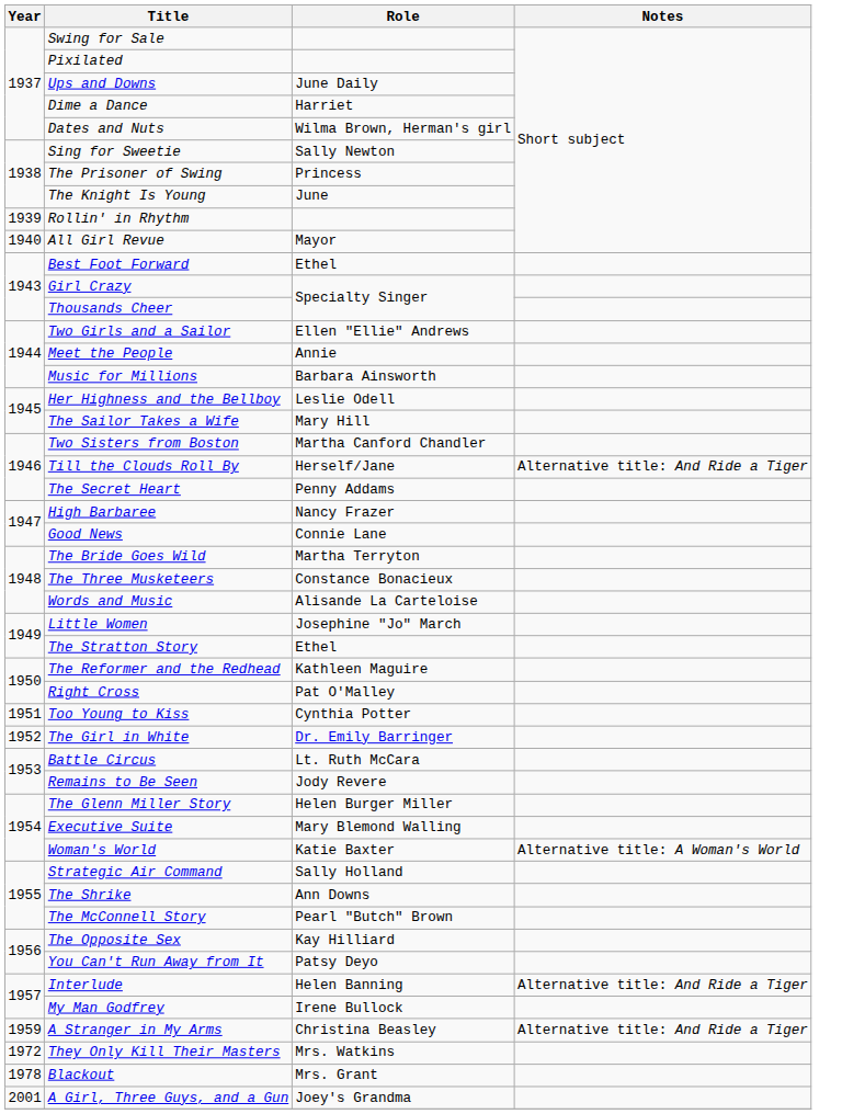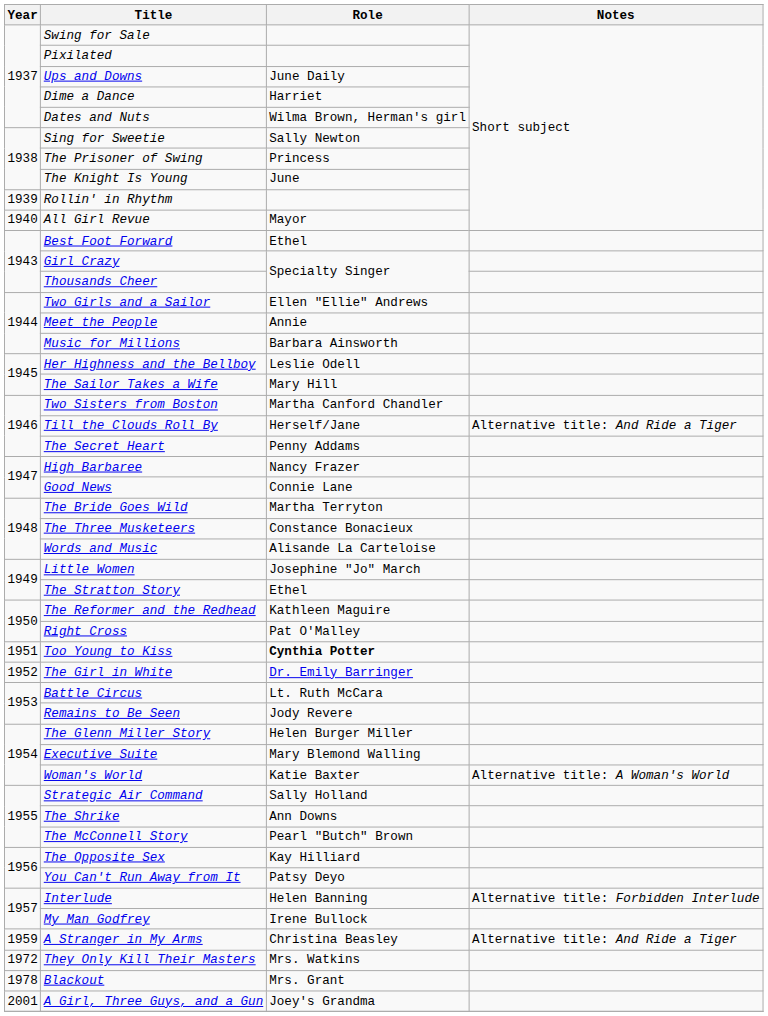 <table class="wikitable sortable">
 <tr>
 <th>Year</th>
 <th>Title</th>
 <th>Role</th>
 <th class="unsortable">Notes</th>
 </tr>
 <tr>
 <td rowspan="5">1937</td>
 <td><em>Swing for Sale</em></td>
 <td></td>
 <td rowspan="10">Short subject</td>
 </tr>
 <tr>
 <td><em>Pixilated</em></td>
 <td></td>
 </tr>
 <tr>
 <td><em><a href='#'>Ups and Downs</a></em></td>
 <td>June Daily</td>
 </tr>
 <tr>
 <td><em>Dime a Dance</em></td>
 <td>Harriet</td>
 </tr>
 <tr>
 <td><em>Dates and Nuts</em></td>
 <td>Wilma Brown, Herman's girl</td>
 </tr>
 <tr>
 <td rowspan="3">1938</td>
 <td><em>Sing for Sweetie</em></td>
 <td>Sally Newton</td>
 </tr>
 <tr>
 <td data-sort-value="Prisoner of Swing, The"><em>The Prisoner of Swing</em></td>
 <td>Princess</td>
 </tr>
 <tr>
 <td data-sort-value="Knight Is Young, The"><em>The Knight Is Young</em></td>
 <td>June</td>
 </tr>
 <tr>
 <td>1939</td>
 <td><em>Rollin' in Rhythm</em></td>
 <td></td>
 </tr>
 <tr>
 <td>1940</td>
 <td><em>All Girl Revue</em></td>
 <td>Mayor</td>
 </tr>
 <tr>
 <td rowspan="3">1943</td>
 <td><em><a href='#'>Best Foot Forward</a></em></td>
 <td>Ethel</td>
 <td></td>
 </tr>
 <tr>
 <td><em><a href='#'>Girl Crazy</a></em></td>
 <td rowspan="2">Specialty Singer</td>
 <td></td>
 </tr>
 <tr>
 <td><em><a href='#'>Thousands Cheer</a></em></td>
 <td></td>
 </tr>
 <tr>
 <td rowspan="3">1944</td>
 <td><em><a href='#'>Two Girls and a Sailor</a></em></td>
 <td>Ellen "Ellie" Andrews</td>
 <td></td>
 </tr>
 <tr>
 <td><em><a href='#'>Meet the People</a></em></td>
 <td>Annie</td>
 <td></td>
 </tr>
 <tr>
 <td><em><a href='#'>Music for Millions</a></em></td>
 <td>Barbara Ainsworth</td>
 <td></td>
 </tr>
 <tr>
 <td rowspan="2">1945</td>
 <td><em><a href='#'>Her Highness and the Bellboy</a></em></td>
 <td>Leslie Odell</td>
 <td></td>
 </tr>
 <tr>
 <td data-sort-value="Sailor Takes a Wife, The"><em><a href='#'>The Sailor Takes a Wife</a></em></td>
 <td>Mary Hill</td>
 <td></td>
 </tr>
 <tr>
 <td rowspan="3">1946</td>
 <td><em><a href='#'>Two Sisters from Boston</a></em></td>
 <td>Martha Canford Chandler</td>
 <td></td>
 </tr>
 <tr>
 <td><em><a href='#'>Till the Clouds Roll By</a></em></td>
 <td>Herself/Jane</td>
 <td>Alternative title: <em>And Ride a Tiger</em></td>
 </tr>
 <tr>
 <td data-sort-value="Secret Heart, The"><em><a href='#'>The Secret Heart</a></em></td>
 <td>Penny Addams</td>
 <td></td>
 </tr>
 <tr>
 <td rowspan="2">1947</td>
 <td><em><a href='#'>High Barbaree</a></em></td>
 <td>Nancy Frazer</td>
 <td></td>
 </tr>
 <tr>
 <td><em><a href='#'>Good News</a></em></td>
 <td>Connie Lane</td>
 <td></td>
 </tr>
 <tr>
 <td rowspan="3">1948</td>
 <td data-sort-value="Bride Goes Wild, The"><em><a href='#'>The Bride Goes Wild</a></em></td>
 <td>Martha Terryton</td>
 <td></td>
 </tr>
 <tr>
 <td data-sort-value="Three Musketeers, The"><em><a href='#'>The Three Musketeers</a></em></td>
 <td>Constance Bonacieux</td>
 <td></td>
 </tr>
 <tr>
 <td><em><a href='#'>Words and Music</a></em></td>
 <td>Alisande La Carteloise</td>
 <td></td>
 </tr>
 <tr>
 <td rowspan="2">1949</td>
 <td><em><a href='#'>Little Women</a></em></td>
 <td>Josephine "Jo" March</td>
 <td></td>
 </tr>
 <tr>
 <td data-sort-value="Stratton Story, The"><em><a href='#'>The Stratton Story</a></em></td>
 <td>Ethel</td>
 <td></td>
 </tr>
 <tr>
 <td rowspan="2">1950</td>
 <td data-sort-value="Reformer and the Redhead, The"><em><a href='#'>The Reformer and the Redhead</a></em></td>
 <td>Kathleen Maguire</td>
 <td></td>
 </tr>
 <tr>
 <td><em><a href='#'>Right Cross</a></em></td>
 <td>Pat O'Malley</td>
 <td></td>
 </tr>
 <tr>
 <td>1951</td>
 <td><em><a href='#'>Too Young to Kiss</a></em></td>
-<td>Cynthia Potter</td>
+<td><strong>Cynthia Potter</strong></td>
 <td></td>
 </tr>
 <tr>
 <td>1952</td>
 <td data-sort-value="Girl in White, The"><em><a href='#'>The Girl in White</a></em></td>
 <td><a href='#'>Dr. Emily Barringer</a></td>
 <td></td>
 </tr>
 <tr>
 <td rowspan="2">1953</td>
 <td><em><a href='#'>Battle Circus</a></em></td>
 <td>Lt. Ruth McCara</td>
 <td></td>
 </tr>
 <tr>
 <td><em><a href='#'>Remains to Be Seen</a></em></td>
 <td>Jody Revere</td>
 <td></td>
 </tr>
 <tr>
 <td rowspan="3">1954</td>
 <td data-sort-value="Glenn Miller Story, The"><em><a href='#'>The Glenn Miller Story</a></em></td>
 <td>Helen Burger Miller</td>
 <td></td>
 </tr>
 <tr>
 <td><em><a href='#'>Executive Suite</a></em></td>
 <td>Mary Blemond Walling</td>
 <td></td>
 </tr>
 <tr>
 <td><em><a href='#'>Woman's World</a></em></td>
 <td>Katie Baxter</td>
 <td>Alternative title: <em>A Woman's World</em></td>
 </tr>
 <tr>
 <td rowspan="3">1955</td>
 <td><em><a href='#'>Strategic Air Command</a></em></td>
 <td>Sally Holland</td>
 <td></td>
 </tr>
 <tr>
 <td data-sort-value="Shrike, The"><em><a href='#'>The Shrike</a></em></td>
 <td>Ann Downs</td>
 <td></td>
 </tr>
 <tr>
 <td data-sort-value="McConnell Story, The"><em><a href='#'>The McConnell Story</a></em></td>
 <td>Pearl "Butch" Brown</td>
 <td></td>
 </tr>
 <tr>
 <td rowspan="2">1956</td>
 <td data-sort-value="Opposite Sex, The"><em><a href='#'>The Opposite Sex</a></em></td>
 <td>Kay Hilliard</td>
 <td></td>
 </tr>
 <tr>
 <td><em><a href='#'>You Can't Run Away from It</a></em></td>
 <td>Patsy Deyo</td>
 <td></td>
 </tr>
 <tr>
 <td rowspan="2">1957</td>
 <td><em><a href='#'>Interlude</a></em></td>
 <td>Helen Banning</td>
-<td>Alternative title: <em>And Ride a Tiger</em></td>
+<td>Alternative title: <em>Forbidden Interlude</em></td>
 </tr>
 <tr>
 <td><em><a href='#'>My Man Godfrey</a></em></td>
 <td>Irene Bullock</td>
 <td></td>
 </tr>
 <tr>
 <td>1959</td>
 <td data-sort-value="Stranger in My Arms, A"><em><a href='#'>A Stranger in My Arms</a></em></td>
 <td>Christina Beasley</td>
 <td>Alternative title: <em>And Ride a Tiger</em></td>
 </tr>
 <tr>
 <td>1972</td>
 <td><em><a href='#'>They Only Kill Their Masters</a></em></td>
 <td>Mrs. Watkins</td>
 <td></td>
 </tr>
 <tr>
 <td>1978</td>
 <td><em><a href='#'>Blackout</a></em></td>
 <td>Mrs. Grant</td>
 <td></td>
 </tr>
 <tr>
 <td>2001</td>
 <td data-sort-value="Girl, Three Guys, and a Gun, A"><em><a href='#'>A Girl, Three Guys, and a Gun</a></em></td>
 <td>Joey's Grandma</td>
 <td></td>
 </tr>
 <tr>
 </tr>
 </table>
